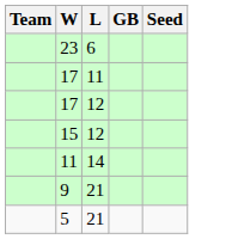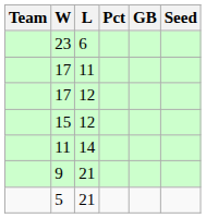 <table class=wikitable>
 <tr>
 <th>Team</th>
 <th>W</th>
 <th>L</th>
+<th>Pct</th>
 <th>GB</th>
 <th>Seed</th>
 </tr>
 <tr bgcolor=ccffcc>
 <td></td>
 <td>23</td>
 <td>6</td>
 <td></td>
 <td></td>
+<td></td>
 </tr>
 <tr bgcolor=ccffcc>
 <td></td>
 <td>17</td>
 <td>11</td>
+<td></td>
 <td></td>
 <td></td>
 </tr>
 <tr bgcolor=ccffcc>
 <td></td>
 <td>17</td>
 <td>12</td>
 <td></td>
 <td></td>
+<td></td>
 </tr>
 <tr bgcolor=ccffcc>
 <td></td>
 <td>15</td>
 <td>12</td>
+<td></td>
 <td></td>
 <td></td>
 </tr>
 <tr bgcolor=ccffcc>
 <td></td>
 <td>11</td>
 <td>14</td>
 <td></td>
 <td></td>
+<td></td>
 </tr>
 <tr bgcolor=ccffcc>
 <td></td>
 <td>9</td>
 <td>21</td>
+<td></td>
 <td></td>
 <td></td>
 </tr>
 <tr>
 <td></td>
 <td>5</td>
 <td>21</td>
 <td></td>
 <td></td>
+<td></td>
 </tr>
 </table>
